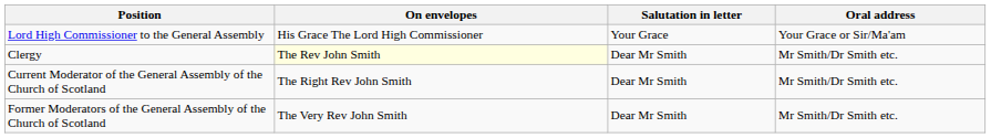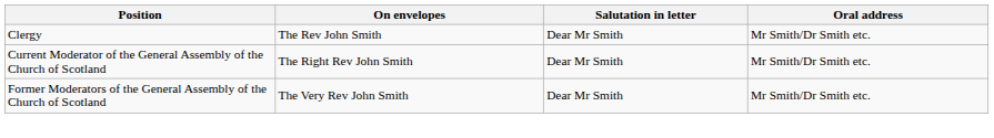 <table class="wikitable">
 <tr>
 <th width=27.5%>Position</th>
 <th>On envelopes</th>
 <th>Salutation in letter</th>
 <th>Oral address</th>
 </tr>
 <tr>
-<td><a href='#'>Lord High Commissioner</a> to the General Assembly</td>
-<td>His Grace The Lord High Commissioner</td>
-<td>Your Grace</td>
-<td>Your Grace or Sir/Ma'am</td>
-</tr>
-<tr>
 <td>Clergy</td>
-<td style="background: lightyellow;">The Rev John Smith</td>
+<td>The Rev John Smith</td>
 <td>Dear Mr Smith</td>
 <td>Mr Smith/Dr Smith etc.</td>
 </tr>
 <tr>
 <td>Current Moderator of the General Assembly of the Church of Scotland</td>
 <td>The Right Rev John Smith</td>
 <td>Dear Mr Smith</td>
 <td>Mr Smith/Dr Smith etc.</td>
 </tr>
 <tr>
 <td>Former Moderators of the General Assembly of the Church of Scotland</td>
 <td>The Very Rev John Smith</td>
 <td>Dear Mr Smith</td>
 <td>Mr Smith/Dr Smith etc.</td>
 </tr>
 </table>
